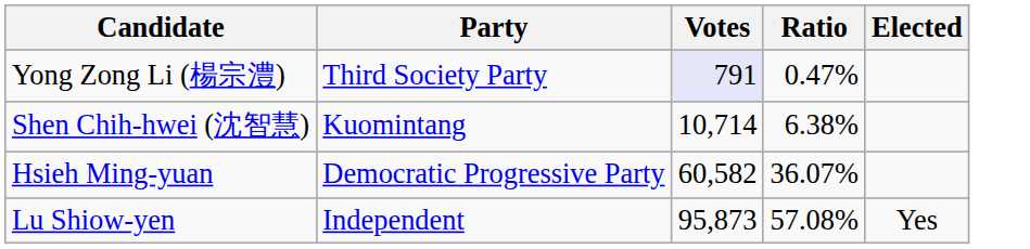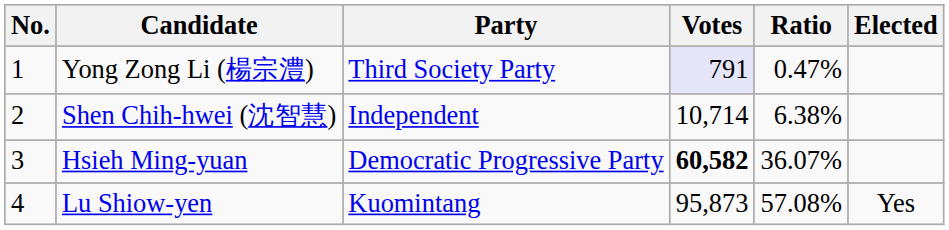 <table class=wikitable>
 <tr>
+<th>No.</th>
 <th>Candidate</th>
 <th>Party</th>
 <th>Votes</th>
 <th>Ratio</th>
 <th>Elected</th>
 </tr>
 <tr>
+<td>1</td>
 <td>Yong Zong Li  (<a href='#'>楊宗澧</a>)</td>
 <td><a href='#'>Third Society Party</a></td>
 <td align="right" style="background: lavender;">791</td>
 <td align="right">0.47%</td>
 <td></td>
 </tr>
 <tr>
+<td>2</td>
 <td><a href='#'>Shen Chih-hwei</a>  (<a href='#'>沈智慧</a>)</td>
-<td><a href='#'>Kuomintang</a></td>
+<td><a href='#'>Independent</a></td>
 <td align="right">10,714</td>
 <td align="right">6.38%</td>
 <td></td>
 </tr>
 <tr>
+<td>3</td>
 <td><a href='#'>Hsieh Ming-yuan</a></td>
 <td><a href='#'>Democratic Progressive Party</a></td>
-<td align="right">60,582</td>
+<td align="right"><strong>60,582</strong></td>
 <td align="right">36.07%</td>
 <td></td>
 </tr>
 <tr>
+<td>4</td>
 <td><a href='#'>Lu Shiow-yen</a></td>
-<td><a href='#'>Independent</a></td>
+<td><a href='#'>Kuomintang</a></td>
 <td align="right">95,873</td>
 <td align="right">57.08%</td>
 <td align="center">Yes</td>
 </tr>
 </table>
